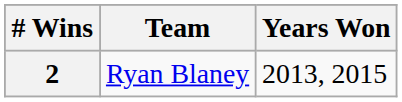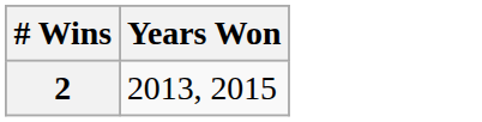 <table class="wikitable" style="font-size: 95%;">
 <tr>
 <th># Wins</th>
-<th>Team</th>
 <th>Years Won</th>
 </tr>
 <tr>
 <th rowspan="1">2</th>
-<td><a href='#'>Ryan Blaney</a></td>
 <td>2013, 2015</td>
 </tr>
 </table>
